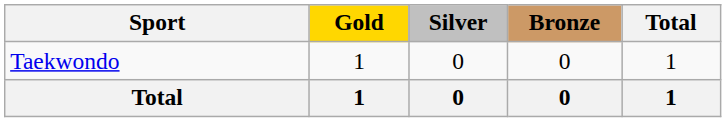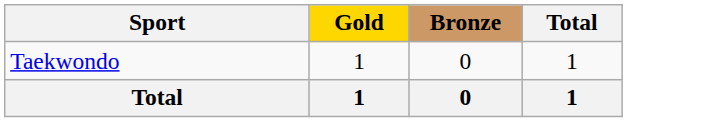 <table class="wikitable sortable" style="text-align:center;">
 <tr>
 <th width=200>Sport</th>
 <td bgcolor=gold width=60><strong>Gold</strong></td>
-<td bgcolor=silver width=60><strong>Silver</strong></td>
 <td bgcolor=#cc9966 width=70><strong>Bronze</strong></td>
 <th width=60>Total</th>
 </tr>
 <tr>
 <td align=left><a href='#'>Taekwondo</a></td>
 <td>1</td>
 <td>0</td>
-<td>0</td>
 <td>1</td>
 </tr>
 <tr>
 <th>Total</th>
 <th>1</th>
 <th>0</th>
-<th>0</th>
 <th>1</th>
 </tr>
 </table>
